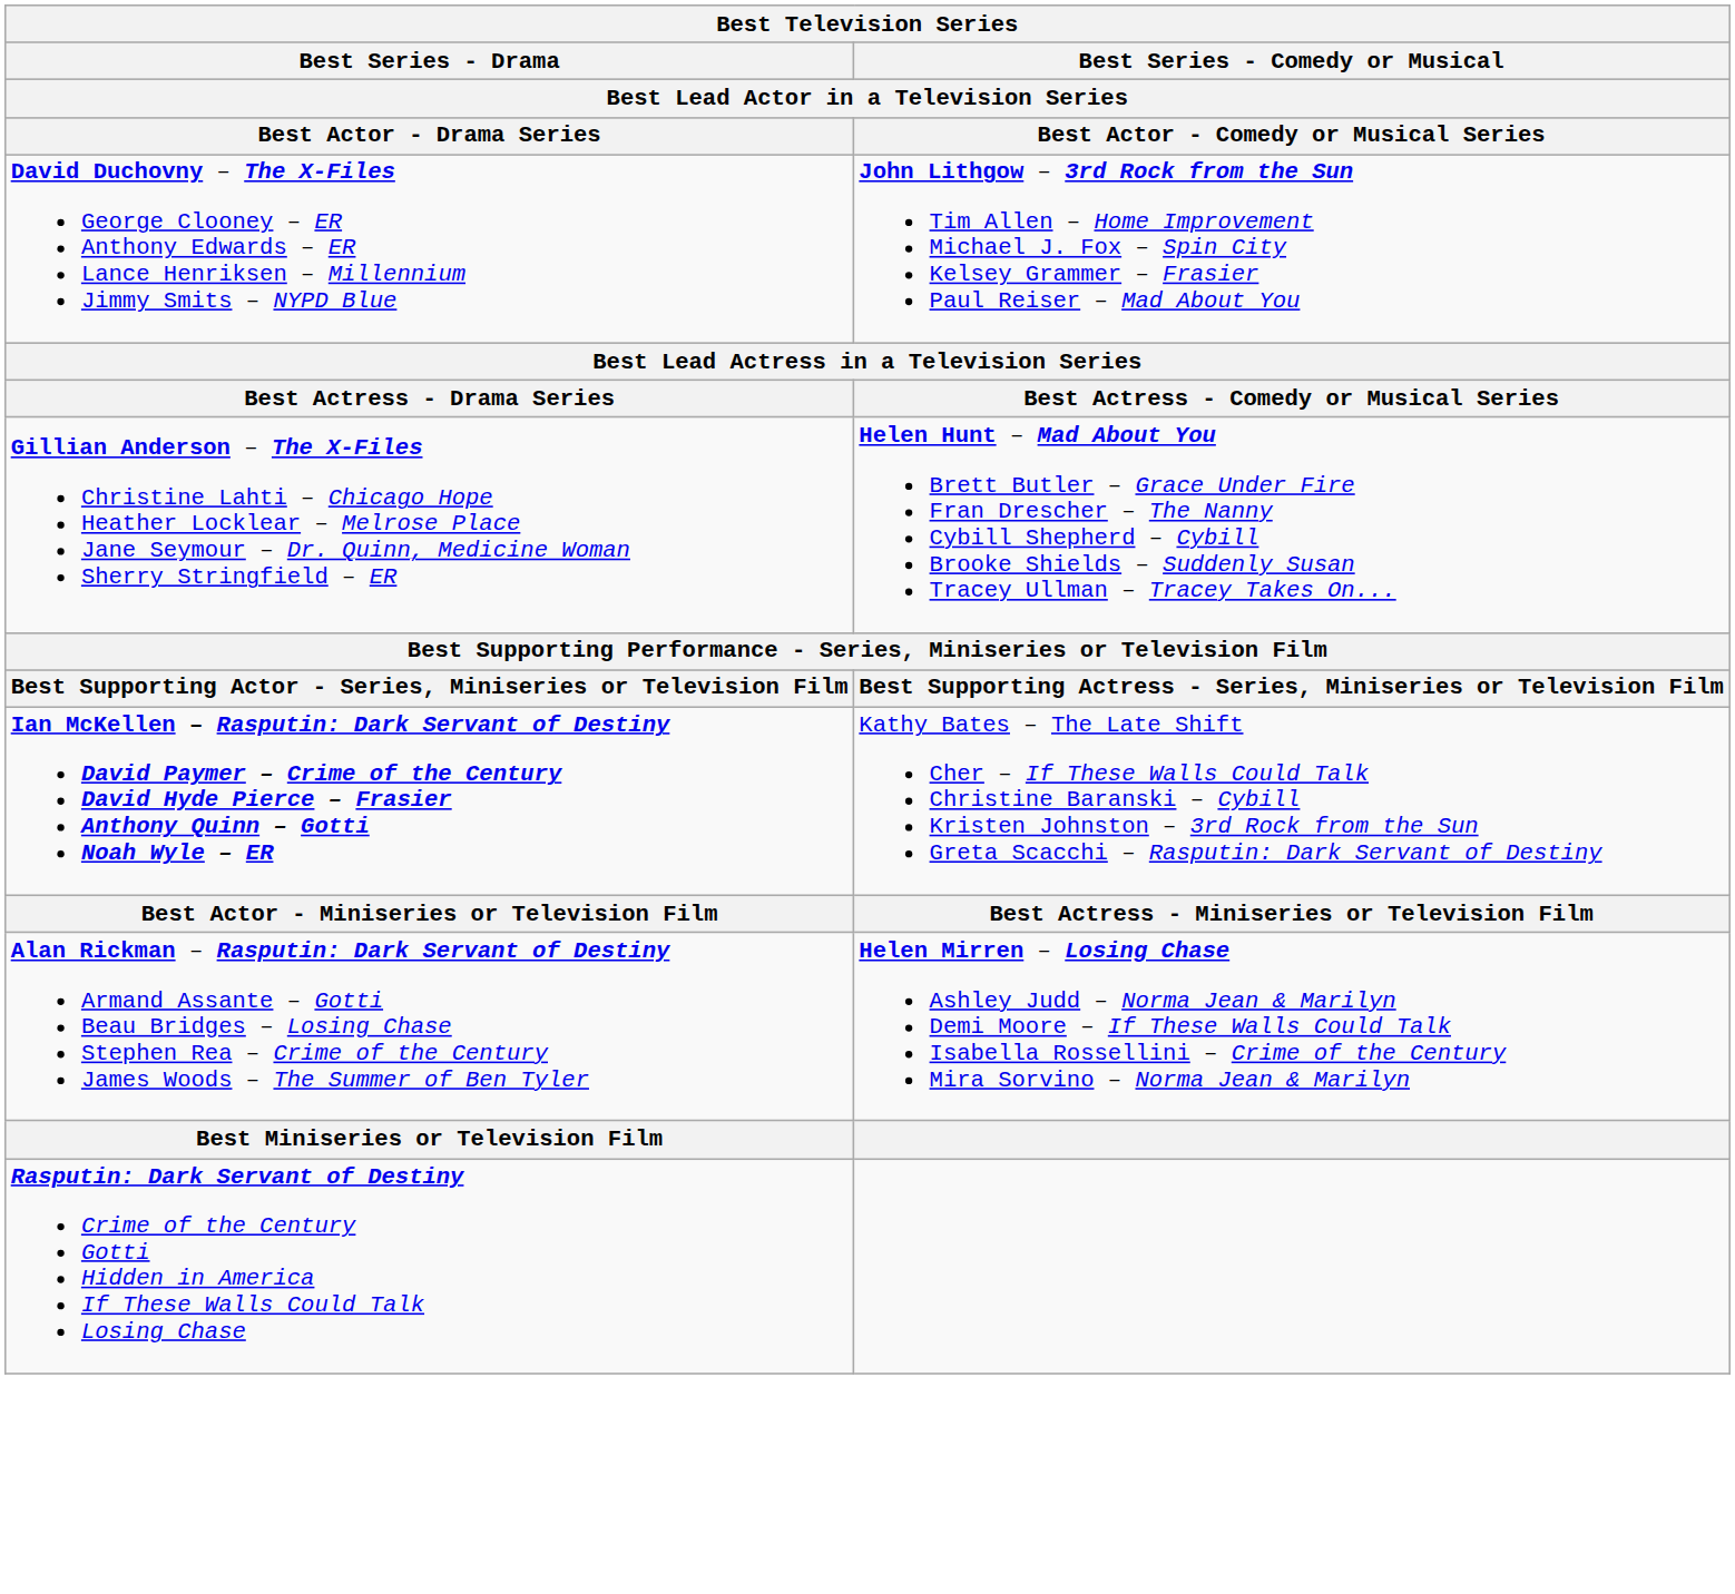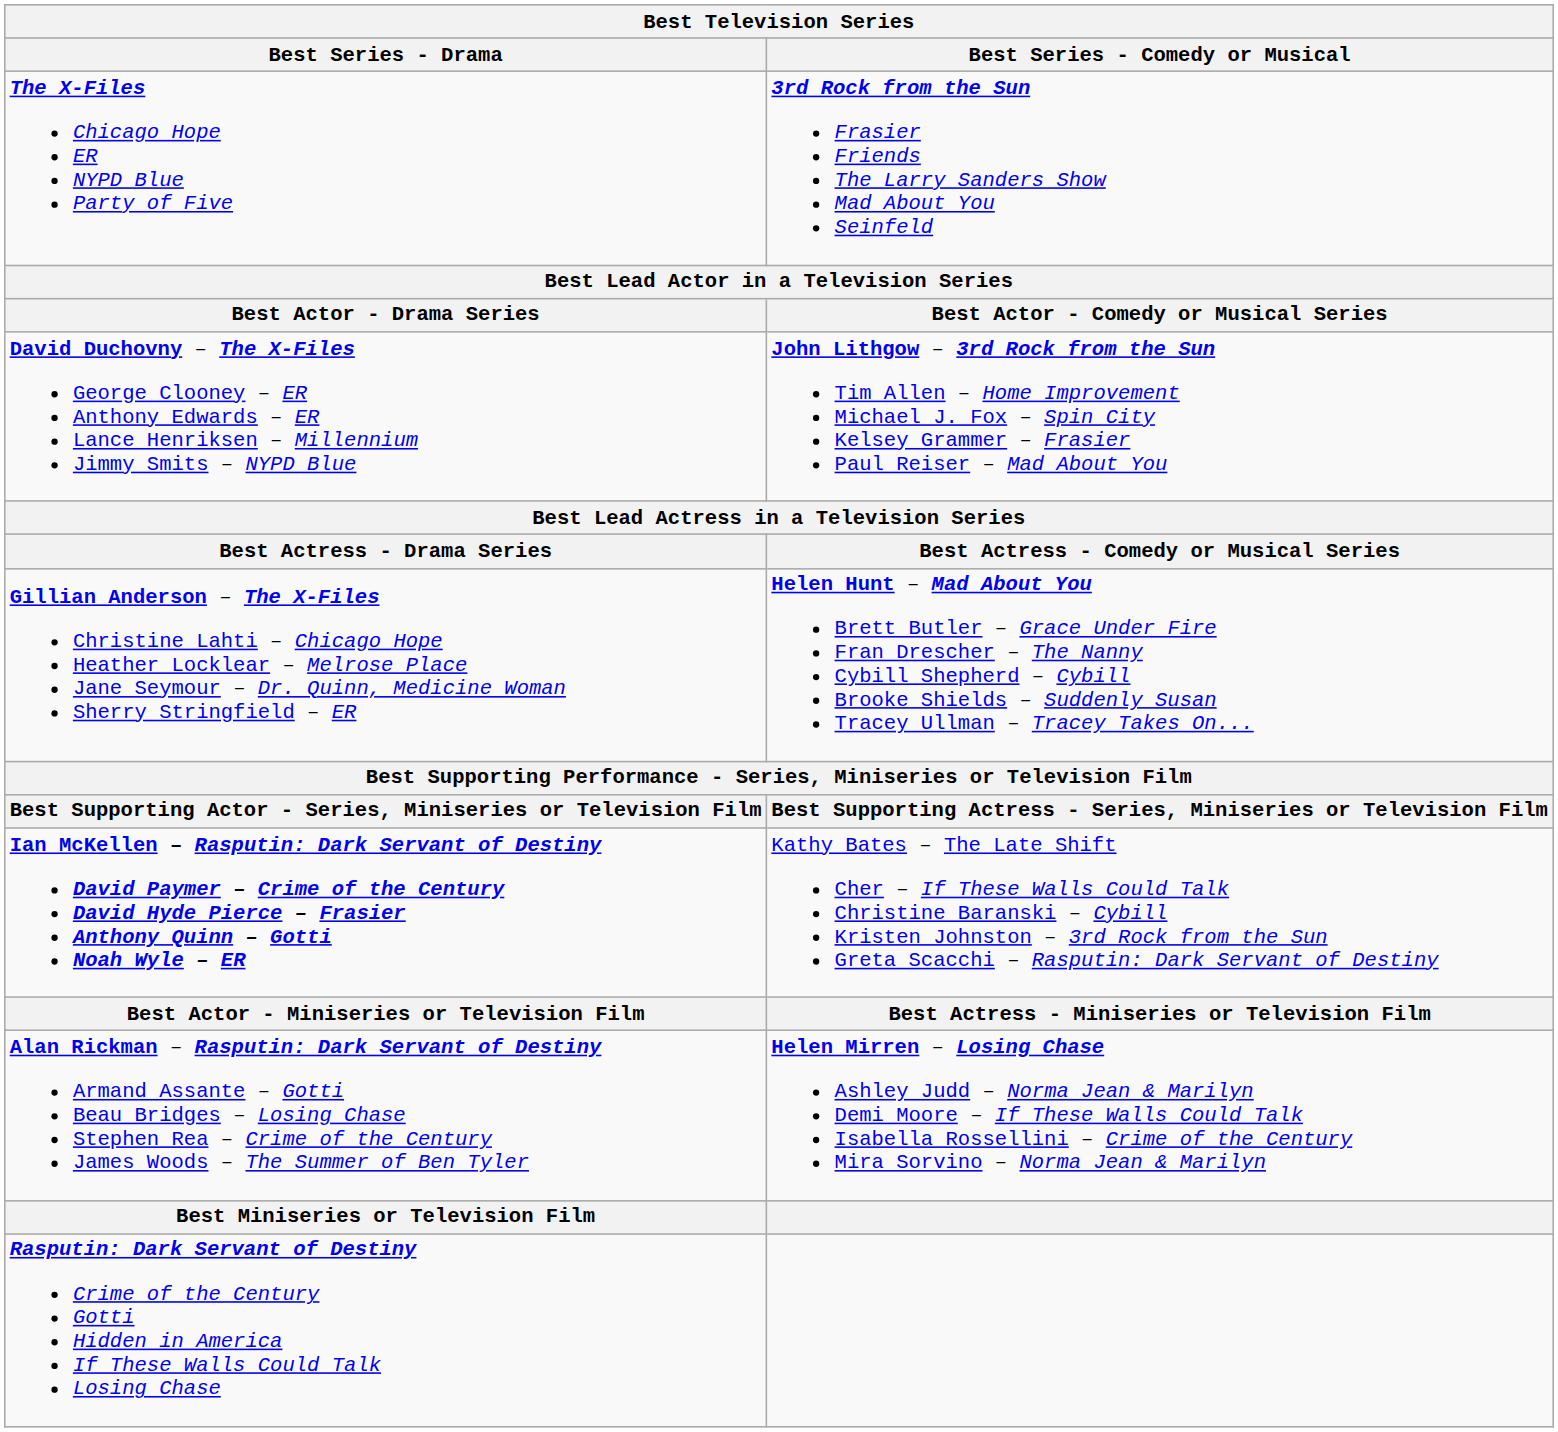 <table class="wikitable" style="width=100%">
 <tr>
 <th colspan="2">Best Television Series</th>
 </tr>
 <tr>
 <th style="width=50%">Best Series - Drama</th>
 <th style="width=50%">Best Series - Comedy or Musical</th>
+</tr>
+<tr>
+<td valign="top"><strong><em><a href='#'>The X-Files</a></em></strong><br><ul><li><em><a href='#'>Chicago Hope</a></em></li><li><em><a href='#'>ER</a></em></li><li><em><a href='#'>NYPD Blue</a></em></li><li><em><a href='#'>Party of Five</a></em></li></ul></td>
+<td valign="top"><strong><em><a href='#'>3rd Rock from the Sun</a></em></strong><br><ul><li><em><a href='#'>Frasier</a></em></li><li><em><a href='#'>Friends</a></em></li><li><em><a href='#'>The Larry Sanders Show</a></em></li><li><em><a href='#'>Mad About You</a></em></li><li><em><a href='#'>Seinfeld</a></em></li></ul></td>
 </tr>
 <tr>
 <th colspan="2">Best Lead Actor in a Television Series</th>
 </tr>
 <tr>
 <th>Best Actor - Drama Series</th>
 <th>Best Actor - Comedy or Musical Series</th>
 </tr>
 <tr>
 <td><strong><a href='#'>David Duchovny</a></strong> – <strong><em><a href='#'>The X-Files</a></em></strong><br><ul><li><a href='#'>George Clooney</a> – <em><a href='#'>ER</a></em></li><li><a href='#'>Anthony Edwards</a> – <em><a href='#'>ER</a></em></li><li><a href='#'>Lance Henriksen</a> – <em><a href='#'>Millennium</a></em></li><li><a href='#'>Jimmy Smits</a> – <em><a href='#'>NYPD Blue</a></em></li></ul></td>
 <td><strong><a href='#'>John Lithgow</a></strong> – <strong><em><a href='#'>3rd Rock from the Sun</a></em></strong><br><ul><li><a href='#'>Tim Allen</a> – <em><a href='#'>Home Improvement</a></em></li><li><a href='#'>Michael J. Fox</a> – <em><a href='#'>Spin City</a></em></li><li><a href='#'>Kelsey Grammer</a> – <em><a href='#'>Frasier</a></em></li><li><a href='#'>Paul Reiser</a> – <em><a href='#'>Mad About You</a></em></li></ul></td>
 </tr>
 <tr>
 <th colspan="2">Best Lead Actress in a Television Series</th>
 </tr>
 <tr>
 <th>Best Actress - Drama Series</th>
 <th>Best Actress - Comedy or Musical Series</th>
 </tr>
 <tr>
 <td><strong><a href='#'>Gillian Anderson</a></strong> – <strong><em><a href='#'>The X-Files</a></em></strong><br><ul><li><a href='#'>Christine Lahti</a> – <em><a href='#'>Chicago Hope</a></em></li><li><a href='#'>Heather Locklear</a> – <em><a href='#'>Melrose Place</a></em></li><li><a href='#'>Jane Seymour</a> – <em><a href='#'>Dr. Quinn, Medicine Woman</a></em></li><li><a href='#'>Sherry Stringfield</a> – <em><a href='#'>ER</a></em></li></ul></td>
 <td><strong><a href='#'>Helen Hunt</a></strong> – <strong><em><a href='#'>Mad About You</a></em></strong><br><ul><li><a href='#'>Brett Butler</a> – <em><a href='#'>Grace Under Fire</a></em></li><li><a href='#'>Fran Drescher</a> – <em><a href='#'>The Nanny</a></em></li><li><a href='#'>Cybill Shepherd</a> – <em><a href='#'>Cybill</a></em></li><li><a href='#'>Brooke Shields</a> – <em><a href='#'>Suddenly Susan</a></em></li><li><a href='#'>Tracey Ullman</a> – <em><a href='#'>Tracey Takes On...</a></em></li></ul></td>
 </tr>
 <tr>
 <th colspan="2">Best Supporting Performance - Series, Miniseries or Television Film</th>
 </tr>
 <tr>
 <th>Best Supporting Actor - Series, Miniseries or Television Film</th>
 <th>Best Supporting Actress - Series, Miniseries or Television Film</th>
 </tr>
 <tr>
 <td><strong><a href='#'>Ian McKellen</a> – <em><a href='#'>Rasputin: Dark Servant of Destiny</a><strong><em><br><ul><li><a href='#'>David Paymer</a> – </em><a href='#'>Crime of the Century</a><em></li><li><a href='#'>David Hyde Pierce</a> – </em><a href='#'>Frasier</a><em></li><li><a href='#'>Anthony Quinn</a> – </em><a href='#'>Gotti</a><em></li><li><a href='#'>Noah Wyle</a> – </em><a href='#'>ER</a><em></li></ul></td>
 <td></strong><a href='#'>Kathy Bates</a> – </em><a href='#'>The Late Shift</a></em></strong><br><ul><li><a href='#'>Cher</a> – <em><a href='#'>If These Walls Could Talk</a></em></li><li><a href='#'>Christine Baranski</a> – <em><a href='#'>Cybill</a></em></li><li><a href='#'>Kristen Johnston</a> – <em><a href='#'>3rd Rock from the Sun</a></em></li><li><a href='#'>Greta Scacchi</a> – <em><a href='#'>Rasputin: Dark Servant of Destiny</a></em></li></ul></td>
 </tr>
 <tr>
 <th>Best Actor - Miniseries or Television Film</th>
 <th>Best Actress - Miniseries or Television Film</th>
 </tr>
 <tr>
 <td><strong><a href='#'>Alan Rickman</a></strong> – <strong><em><a href='#'>Rasputin: Dark Servant of Destiny</a></em></strong><br><ul><li><a href='#'>Armand Assante</a> – <em><a href='#'>Gotti</a></em></li><li><a href='#'>Beau Bridges</a> – <em><a href='#'>Losing Chase</a></em></li><li><a href='#'>Stephen Rea</a> – <em><a href='#'>Crime of the Century</a></em></li><li><a href='#'>James Woods</a> – <em><a href='#'>The Summer of Ben Tyler</a></em></li></ul></td>
 <td><strong><a href='#'>Helen Mirren</a></strong> – <strong><em><a href='#'>Losing Chase</a></em></strong><br><ul><li><a href='#'>Ashley Judd</a> – <em><a href='#'>Norma Jean & Marilyn</a></em></li><li><a href='#'>Demi Moore</a> – <em><a href='#'>If These Walls Could Talk</a></em></li><li><a href='#'>Isabella Rossellini</a> – <em><a href='#'>Crime of the Century</a></em></li><li><a href='#'>Mira Sorvino</a> – <em><a href='#'>Norma Jean & Marilyn</a></em></li></ul></td>
 </tr>
 <tr>
 <th>Best Miniseries or Television Film</th>
 <th></th>
 </tr>
 <tr>
 <td><strong><em><a href='#'>Rasputin: Dark Servant of Destiny</a></em></strong><br><ul><li><em><a href='#'>Crime of the Century</a></em></li><li><em><a href='#'>Gotti</a></em></li><li><em><a href='#'>Hidden in America</a></em></li><li><em><a href='#'>If These Walls Could Talk</a></em></li><li><em><a href='#'>Losing Chase</a></em></li></ul></td>
 <td></td>
 </tr>
 </table>
